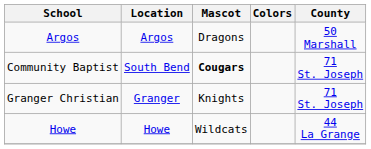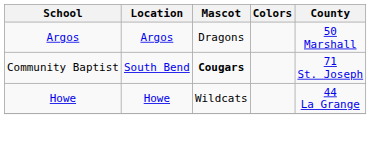 <table class="wikitable" style="text-align:center;">
 <tr>
 <th>School</th>
 <th>Location</th>
 <th>Mascot</th>
 <th>Colors</th>
 <th>County</th>
 </tr>
 <tr>
 <td><a href='#'>Argos</a></td>
 <td><a href='#'>Argos</a></td>
 <td>Dragons</td>
 <td>  </td>
 <td><a href='#'>50 <br> Marshall</a></td>
 </tr>
 <tr>
 <td>Community Baptist</td>
 <td><a href='#'>South Bend</a></td>
 <td><strong>Cougars</strong></td>
 <td> </td>
 <td><a href='#'>71<br>St. Joseph</a></td>
 </tr>
 <tr>
-<td>Granger Christian</td>
-<td><a href='#'>Granger</a></td>
-<td>Knights</td>
-<td> </td>
-<td><a href='#'>71<br>St. Joseph</a></td>
-</tr>
-<tr>
 <td><a href='#'>Howe</a></td>
 <td><a href='#'>Howe</a></td>
 <td>Wildcats</td>
 <td> </td>
 <td><a href='#'>44<br>La Grange</a></td>
 </tr>
 <tr>
 </tr>
 </table>
